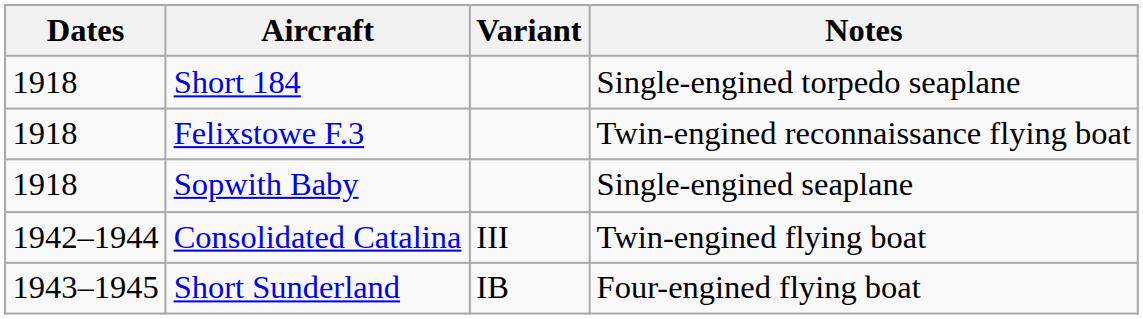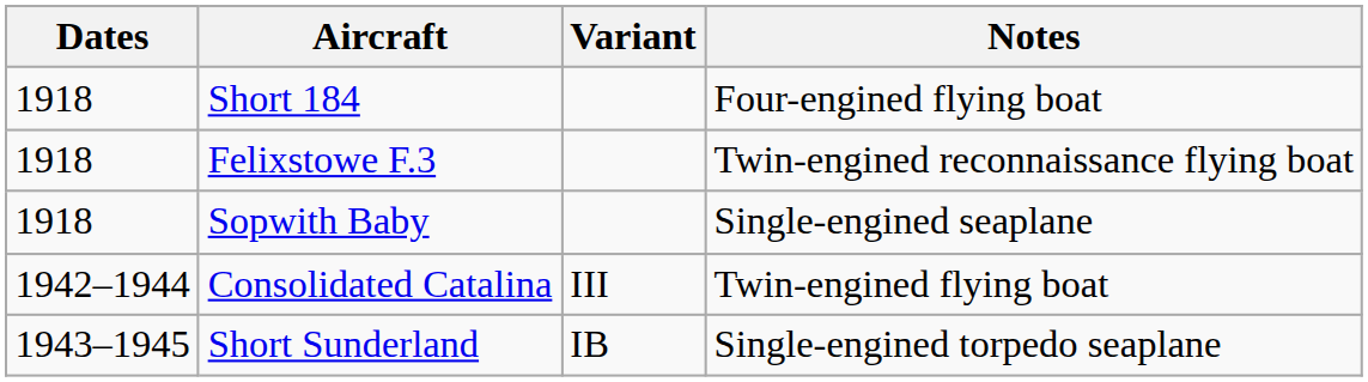 <table class="wikitable">
 <tr>
 <th>Dates</th>
 <th>Aircraft</th>
 <th>Variant</th>
 <th>Notes</th>
 </tr>
 <tr>
 <td>1918</td>
 <td><a href='#'>Short 184</a></td>
 <td></td>
-<td>Single-engined torpedo seaplane</td>
+<td>Four-engined flying boat</td>
 </tr>
 <tr>
 <td>1918</td>
 <td><a href='#'>Felixstowe F.3</a></td>
 <td></td>
 <td>Twin-engined reconnaissance flying boat</td>
 </tr>
 <tr>
 <td>1918</td>
 <td><a href='#'>Sopwith Baby</a></td>
 <td></td>
 <td>Single-engined seaplane</td>
 </tr>
 <tr>
 <td>1942–1944</td>
 <td><a href='#'>Consolidated Catalina</a></td>
 <td>III</td>
 <td>Twin-engined flying boat</td>
 </tr>
 <tr>
 <td>1943–1945</td>
 <td><a href='#'>Short Sunderland</a></td>
 <td>IB</td>
-<td>Four-engined flying boat</td>
+<td>Single-engined torpedo seaplane</td>
 </tr>
 </table>
